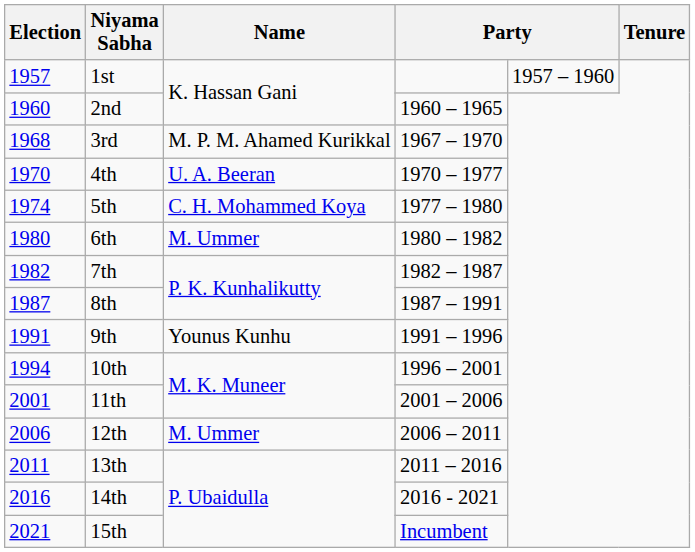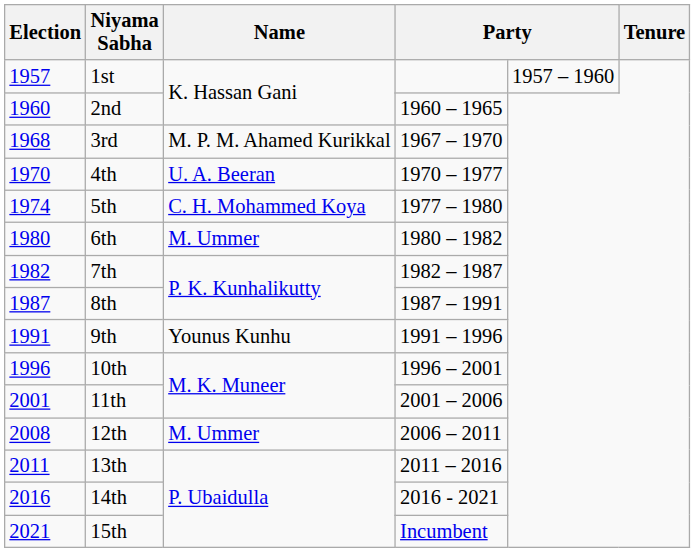 <table class="wikitable sortable">
 <tr>
 <th>Election</th>
 <th>Niyama<br>Sabha</th>
 <th>Name</th>
 <th colspan=2>Party</th>
 <th>Tenure</th>
 </tr>
 <tr>
 <td><a href='#'>1957</a></td>
 <td>1st</td>
 <td rowspan="2">K. Hassan Gani</td>
 <td></td>
 <td>1957 – 1960</td>
 </tr>
 <tr>
 <td><a href='#'>1960</a></td>
 <td>2nd</td>
 <td>1960 – 1965</td>
 </tr>
 <tr>
 <td><a href='#'>1968</a></td>
 <td>3rd</td>
 <td>M. P. M. Ahamed Kurikkal</td>
 <td>1967 – 1970</td>
 </tr>
 <tr>
 <td><a href='#'>1970</a></td>
 <td>4th</td>
 <td><a href='#'>U. A. Beeran</a></td>
 <td>1970 – 1977</td>
 </tr>
 <tr>
 <td><a href='#'>1974</a></td>
 <td>5th</td>
 <td><a href='#'>C. H. Mohammed Koya</a></td>
 <td>1977 – 1980</td>
 </tr>
 <tr>
 <td><a href='#'>1980</a></td>
 <td>6th</td>
 <td><a href='#'>M. Ummer</a></td>
 <td>1980 – 1982</td>
 </tr>
 <tr>
 <td><a href='#'>1982</a></td>
 <td>7th</td>
 <td rowspan="2"><a href='#'>P. K. Kunhalikutty</a></td>
 <td>1982 – 1987</td>
 </tr>
 <tr>
 <td><a href='#'>1987</a></td>
 <td>8th</td>
 <td>1987 – 1991</td>
 </tr>
 <tr>
 <td><a href='#'>1991</a></td>
 <td>9th</td>
 <td>Younus Kunhu</td>
 <td>1991 – 1996</td>
 </tr>
 <tr>
-<td><a href='#'>1994</a></td>
+<td><a href='#'>1996</a></td>
 <td>10th</td>
 <td rowspan="2"><a href='#'>M. K. Muneer</a></td>
 <td>1996 – 2001</td>
 </tr>
 <tr>
 <td><a href='#'>2001</a></td>
 <td>11th</td>
 <td>2001 – 2006</td>
 </tr>
 <tr>
-<td><a href='#'>2006</a></td>
+<td><a href='#'>2008</a></td>
 <td>12th</td>
 <td><a href='#'>M. Ummer</a></td>
 <td>2006 – 2011</td>
 </tr>
 <tr>
 <td><a href='#'>2011</a></td>
 <td>13th</td>
 <td rowspan="3"><a href='#'>P. Ubaidulla</a></td>
 <td>2011 – 2016</td>
 </tr>
 <tr>
 <td><a href='#'>2016</a></td>
 <td>14th</td>
 <td>2016 - 2021</td>
 </tr>
 <tr>
 <td><a href='#'>2021</a></td>
 <td>15th</td>
 <td><a href='#'>Incumbent</a></td>
 </tr>
 </table>
